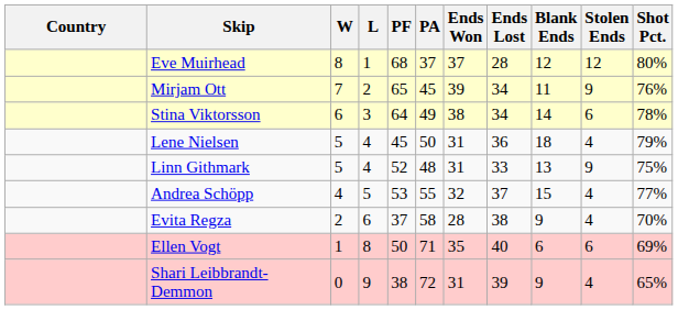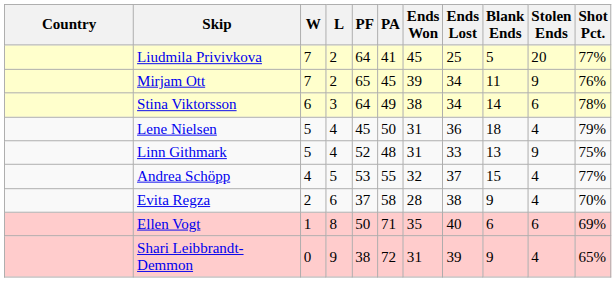 <table class="wikitable">
 <tr>
 <th width=130>Country</th>
 <th width=170>Skip</th>
 <th width=20>W</th>
 <th width=20>L</th>
 <th width=20>PF</th>
 <th width=20>PA</th>
 <th width=20>Ends Won</th>
 <th width=20>Ends Lost</th>
 <th width=20>Blank Ends</th>
 <th width=20>Stolen Ends</th>
 <th width=20>Shot Pct.</th>
 </tr>
 <tr bgcolor="#ffffcc">
 <td></td>
-<td><a href='#'>Eve Muirhead</a></td>
-<td>8</td>
-<td>1</td>
-<td>68</td>
-<td>37</td>
-<td>37</td>
-<td>28</td>
-<td>12</td>
-<td>12</td>
-<td>80%</td>
+<td><a href='#'>Liudmila Privivkova</a></td>
+<td>7</td>
+<td>2</td>
+<td>64</td>
+<td>41</td>
+<td>45</td>
+<td>25</td>
+<td>5</td>
+<td>20</td>
+<td>77%</td>
 </tr>
 <tr bgcolor="#ffffcc">
 <td></td>
 <td><a href='#'>Mirjam Ott</a></td>
 <td>7</td>
 <td>2</td>
 <td>65</td>
 <td>45</td>
 <td>39</td>
 <td>34</td>
 <td>11</td>
 <td>9</td>
 <td>76%</td>
 </tr>
 <tr bgcolor="#ffffcc">
 <td></td>
 <td><a href='#'>Stina Viktorsson</a></td>
 <td>6</td>
 <td>3</td>
 <td>64</td>
 <td>49</td>
 <td>38</td>
 <td>34</td>
 <td>14</td>
 <td>6</td>
 <td>78%</td>
 </tr>
 <tr>
 <td></td>
 <td><a href='#'>Lene Nielsen</a></td>
 <td>5</td>
 <td>4</td>
 <td>45</td>
 <td>50</td>
 <td>31</td>
 <td>36</td>
 <td>18</td>
 <td>4</td>
 <td>79%</td>
 </tr>
 <tr>
 <td></td>
 <td><a href='#'>Linn Githmark</a></td>
 <td>5</td>
 <td>4</td>
 <td>52</td>
 <td>48</td>
 <td>31</td>
 <td>33</td>
 <td>13</td>
 <td>9</td>
 <td>75%</td>
 </tr>
 <tr>
 <td></td>
 <td><a href='#'>Andrea Schöpp</a></td>
 <td>4</td>
 <td>5</td>
 <td>53</td>
 <td>55</td>
 <td>32</td>
 <td>37</td>
 <td>15</td>
 <td>4</td>
 <td>77%</td>
 </tr>
 <tr>
 <td></td>
 <td><a href='#'>Evita Regza</a></td>
 <td>2</td>
 <td>6</td>
 <td>37</td>
 <td>58</td>
 <td>28</td>
 <td>38</td>
 <td>9</td>
 <td>4</td>
 <td>70%</td>
 </tr>
 <tr bgcolor="#ffcccc">
 <td></td>
 <td><a href='#'>Ellen Vogt</a></td>
 <td>1</td>
 <td>8</td>
 <td>50</td>
 <td>71</td>
 <td>35</td>
 <td>40</td>
 <td>6</td>
 <td>6</td>
 <td>69%</td>
 </tr>
 <tr bgcolor="#ffcccc">
 <td></td>
 <td><a href='#'>Shari Leibbrandt-Demmon</a></td>
 <td>0</td>
 <td>9</td>
 <td>38</td>
 <td>72</td>
 <td>31</td>
 <td>39</td>
 <td>9</td>
 <td>4</td>
 <td>65%</td>
 </tr>
 </table>
